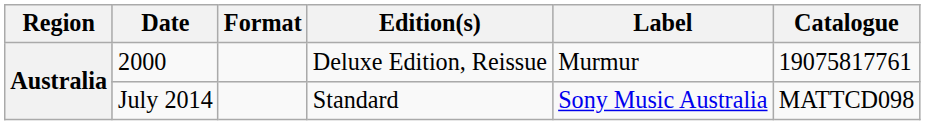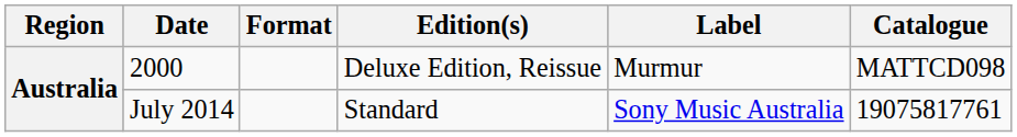 <table class="wikitable plainrowheaders">
 <tr>
 <th scope="col">Region</th>
 <th scope="col">Date</th>
 <th scope="col">Format</th>
 <th scope="col">Edition(s)</th>
 <th scope="col">Label</th>
 <th scope="col">Catalogue</th>
 </tr>
 <tr>
 <th scope="row" rowspan="2">Australia</th>
 <td>2000</td>
 <td></td>
 <td>Deluxe Edition, Reissue</td>
 <td>Murmur</td>
-<td>19075817761</td>
+<td>MATTCD098</td>
 </tr>
 <tr>
 <td>July 2014</td>
 <td></td>
 <td>Standard</td>
 <td><a href='#'>Sony Music Australia</a></td>
-<td>MATTCD098</td>
+<td>19075817761</td>
 </tr>
 </table>
